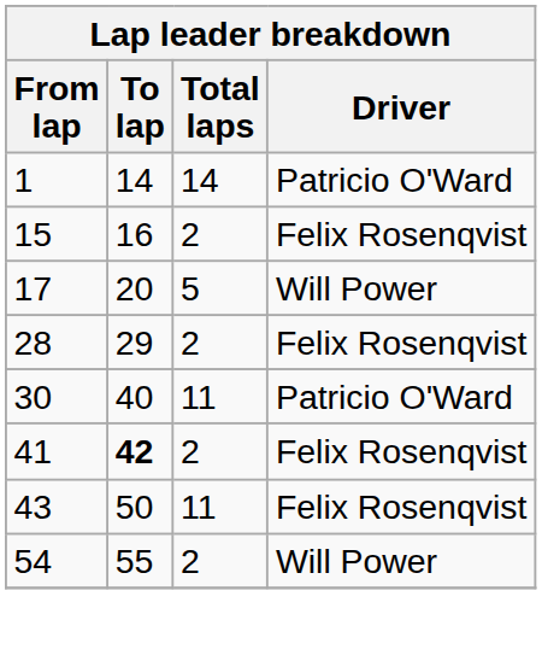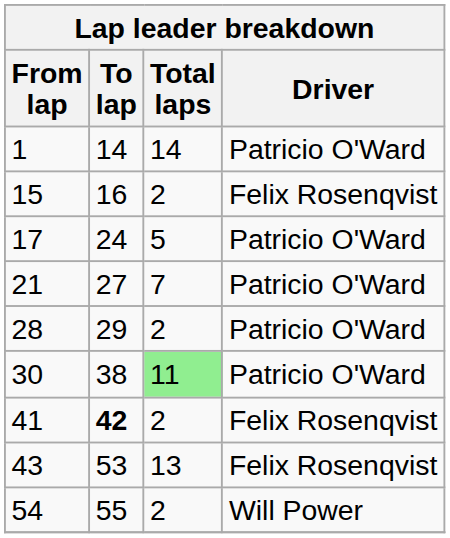 <table class="wikitable" style="font-size: 95%">
 <tr>
 <th colspan=4>Lap leader breakdown</th>
 </tr>
 <tr>
 <th>From<br>lap</th>
 <th>To<br>lap</th>
 <th>Total<br>laps</th>
 <th>Driver</th>
 </tr>
 <tr>
 <td>1</td>
 <td>14</td>
 <td>14</td>
 <td>Patricio O'Ward</td>
 </tr>
 <tr>
 <td>15</td>
 <td>16</td>
 <td>2</td>
 <td>Felix Rosenqvist</td>
 </tr>
 <tr>
 <td>17</td>
-<td>20</td>
+<td>24</td>
 <td>5</td>
-<td>Will Power</td>
+<td>Patricio O'Ward</td>
+</tr>
+<tr>
+<td>21</td>
+<td>27</td>
+<td>7</td>
+<td>Patricio O'Ward</td>
 </tr>
 <tr>
 <td>28</td>
 <td>29</td>
 <td>2</td>
-<td>Felix Rosenqvist</td>
+<td>Patricio O'Ward</td>
 </tr>
 <tr>
 <td>30</td>
-<td>40</td>
-<td>11</td>
+<td>38</td>
+<td style="background: lightgreen;">11</td>
 <td>Patricio O'Ward</td>
 </tr>
 <tr>
 <td>41</td>
 <td><strong>42</strong></td>
 <td>2</td>
 <td>Felix Rosenqvist</td>
 </tr>
 <tr>
 <td>43</td>
-<td>50</td>
-<td>11</td>
+<td>53</td>
+<td>13</td>
 <td>Felix Rosenqvist</td>
 </tr>
 <tr>
 <td>54</td>
 <td>55</td>
 <td>2</td>
 <td>Will Power</td>
 </tr>
 <tr>
 </tr>
 </table>
